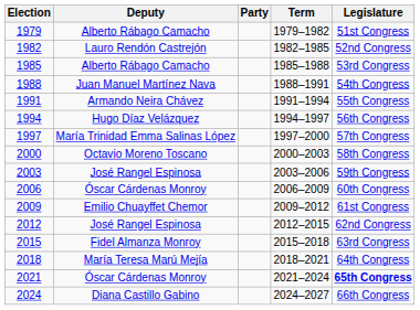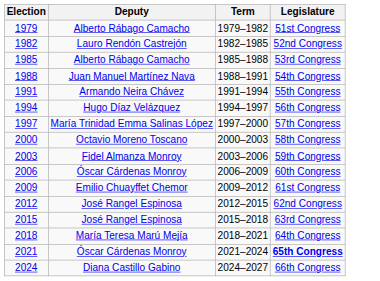 <table class="wikitable sortable" style="text-align: center">
 <tr>
 <th>Election</th>
 <th class="unsortable">Deputy</th>
-<th class="unsortable">Party</th>
 <th class="unsortable">Term</th>
 <th class="unsortable">Legislature</th>
 </tr>
 <tr>
 <td><a href='#'>1979</a></td>
 <td><a href='#'>Alberto Rábago Camacho</a></td>
-<td></td>
 <td>1979–1982</td>
 <td><a href='#'>51st Congress</a></td>
 </tr>
 <tr>
 <td><a href='#'>1982</a></td>
 <td><a href='#'>Lauro Rendón Castrejón</a></td>
-<td></td>
 <td>1982–1985</td>
 <td><a href='#'>52nd Congress</a></td>
 </tr>
 <tr>
 <td><a href='#'>1985</a></td>
 <td><a href='#'>Alberto Rábago Camacho</a></td>
-<td></td>
 <td>1985–1988</td>
 <td><a href='#'>53rd Congress</a></td>
 </tr>
 <tr>
 <td><a href='#'>1988</a></td>
 <td><a href='#'>Juan Manuel Martínez Nava</a></td>
-<td></td>
 <td>1988–1991</td>
 <td><a href='#'>54th Congress</a></td>
 </tr>
 <tr>
 <td><a href='#'>1991</a></td>
 <td><a href='#'>Armando Neira Chávez</a></td>
-<td></td>
 <td>1991–1994</td>
 <td><a href='#'>55th Congress</a></td>
 </tr>
 <tr>
 <td><a href='#'>1994</a></td>
 <td><a href='#'>Hugo Díaz Velázquez</a></td>
-<td></td>
 <td>1994–1997</td>
 <td><a href='#'>56th Congress</a></td>
 </tr>
 <tr>
 <td><a href='#'>1997</a></td>
 <td><a href='#'>María Trinidad Emma Salinas López</a></td>
-<td></td>
 <td>1997–2000</td>
 <td><a href='#'>57th Congress</a></td>
 </tr>
 <tr>
 <td><a href='#'>2000</a></td>
 <td><a href='#'>Octavio Moreno Toscano</a></td>
-<td></td>
 <td>2000–2003</td>
 <td><a href='#'>58th Congress</a></td>
 </tr>
 <tr>
 <td><a href='#'>2003</a></td>
-<td><a href='#'>José Rangel Espinosa</a></td>
-<td></td>
+<td><a href='#'>Fidel Almanza Monroy</a></td>
 <td>2003–2006</td>
 <td><a href='#'>59th Congress</a></td>
 </tr>
 <tr>
 <td><a href='#'>2006</a></td>
 <td><a href='#'>Óscar Cárdenas Monroy</a></td>
-<td></td>
 <td>2006–2009</td>
 <td><a href='#'>60th Congress</a></td>
 </tr>
 <tr>
 <td><a href='#'>2009</a></td>
 <td><a href='#'>Emilio Chuayffet Chemor</a></td>
-<td></td>
 <td>2009–2012</td>
 <td><a href='#'>61st Congress</a></td>
 </tr>
 <tr>
 <td><a href='#'>2012</a></td>
 <td><a href='#'>José Rangel Espinosa</a></td>
-<td></td>
 <td>2012–2015</td>
 <td><a href='#'>62nd Congress</a></td>
 </tr>
 <tr>
 <td><a href='#'>2015</a></td>
-<td><a href='#'>Fidel Almanza Monroy</a></td>
-<td></td>
+<td><a href='#'>José Rangel Espinosa</a></td>
 <td>2015–2018</td>
 <td><a href='#'>63rd Congress</a></td>
 </tr>
 <tr>
 <td><a href='#'>2018</a></td>
 <td><a href='#'>María Teresa Marú Mejía</a></td>
-<td></td>
 <td>2018–2021</td>
 <td><a href='#'>64th Congress</a></td>
 </tr>
 <tr>
 <td><a href='#'>2021</a></td>
 <td><a href='#'>Óscar Cárdenas Monroy</a></td>
-<td></td>
 <td>2021–2024</td>
 <td><strong><a href='#'>65th Congress</a></strong></td>
 </tr>
 <tr>
 <td><a href='#'>2024</a></td>
 <td><a href='#'>Diana Castillo Gabino</a></td>
-<td> </td>
 <td>2024–2027</td>
 <td><a href='#'>66th Congress</a></td>
 </tr>
 </table>
